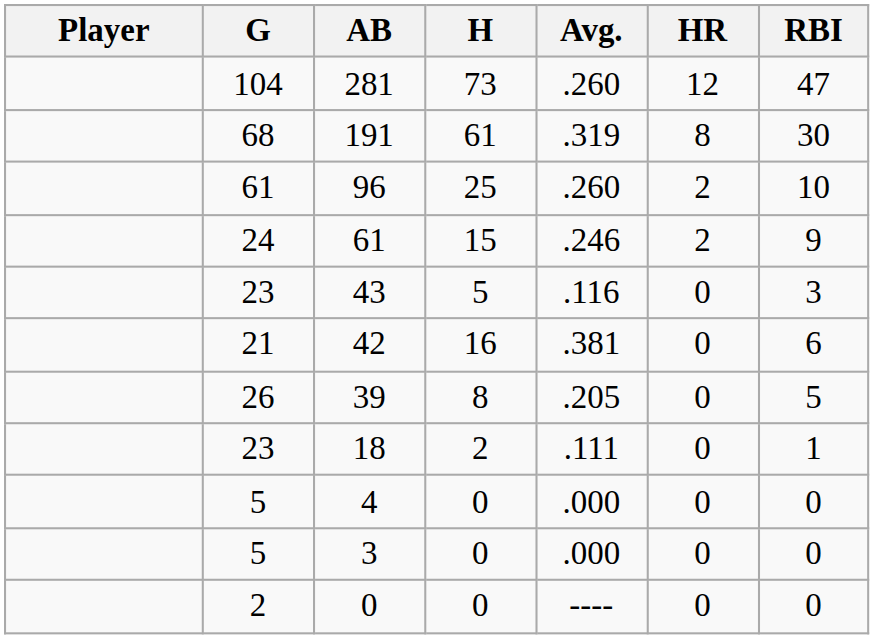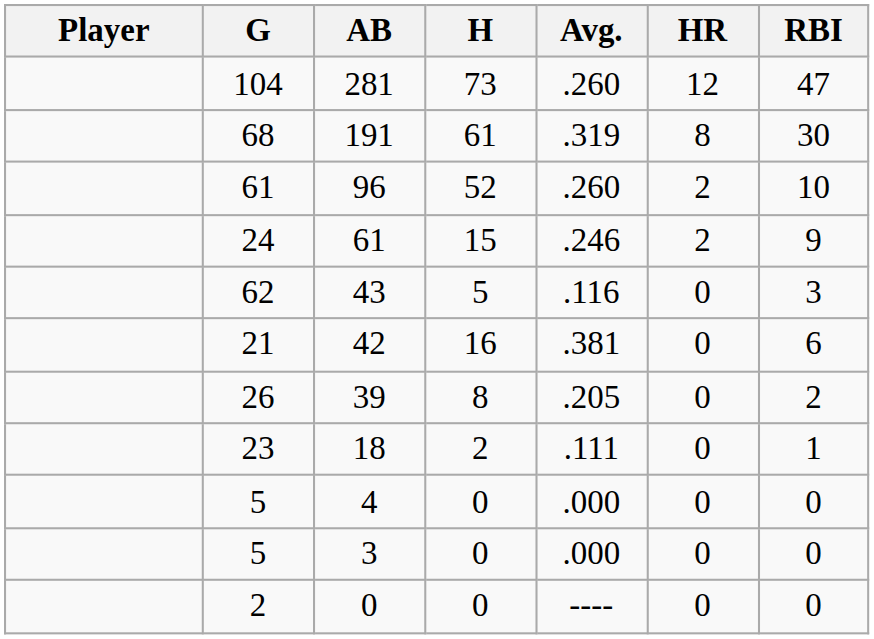 <table class="wikitable sortable">
 <tr>
 <th bgcolor="#DDDDFF" width="16%">Player</th>
 <th bgcolor="#DDDDFF" width="9%">G</th>
 <th bgcolor="#DDDDFF" width="9%">AB</th>
 <th bgcolor="#DDDDFF" width="9%">H</th>
 <th bgcolor="#DDDDFF" width="9%">Avg.</th>
 <th bgcolor="#DDDDFF" width="9%">HR</th>
 <th bgcolor="#DDDDFF" width="9%">RBI</th>
 </tr>
 <tr align="center">
 <td></td>
 <td>104</td>
 <td>281</td>
 <td>73</td>
 <td>.260</td>
 <td>12</td>
 <td>47</td>
 </tr>
 <tr align="center">
 <td></td>
 <td>68</td>
 <td>191</td>
 <td>61</td>
 <td>.319</td>
 <td>8</td>
 <td>30</td>
 </tr>
 <tr align="center">
 <td></td>
 <td>61</td>
 <td>96</td>
-<td>25</td>
+<td>52</td>
 <td>.260</td>
 <td>2</td>
 <td>10</td>
 </tr>
 <tr align="center">
 <td></td>
 <td>24</td>
 <td>61</td>
 <td>15</td>
 <td>.246</td>
 <td>2</td>
 <td>9</td>
 </tr>
 <tr align="center">
 <td></td>
-<td>23</td>
+<td>62</td>
 <td>43</td>
 <td>5</td>
 <td>.116</td>
 <td>0</td>
 <td>3</td>
 </tr>
 <tr align="center">
 <td></td>
 <td>21</td>
 <td>42</td>
 <td>16</td>
 <td>.381</td>
 <td>0</td>
 <td>6</td>
 </tr>
 <tr align="center">
 <td></td>
 <td>26</td>
 <td>39</td>
 <td>8</td>
 <td>.205</td>
 <td>0</td>
-<td>5</td>
+<td>2</td>
 </tr>
 <tr align="center">
 <td></td>
 <td>23</td>
 <td>18</td>
 <td>2</td>
 <td>.111</td>
 <td>0</td>
 <td>1</td>
 </tr>
 <tr align="center">
 <td></td>
 <td>5</td>
 <td>4</td>
 <td>0</td>
 <td>.000</td>
 <td>0</td>
 <td>0</td>
 </tr>
 <tr align="center">
 <td></td>
 <td>5</td>
 <td>3</td>
 <td>0</td>
 <td>.000</td>
 <td>0</td>
 <td>0</td>
 </tr>
 <tr align="center">
 <td></td>
 <td>2</td>
 <td>0</td>
 <td>0</td>
 <td>----</td>
 <td>0</td>
 <td>0</td>
 </tr>
 </table>
